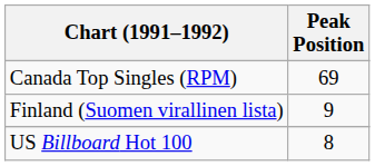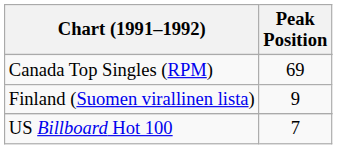 <table class="wikitable sortable">
 <tr>
 <th>Chart (1991–1992)</th>
 <th>Peak<br>Position</th>
 </tr>
 <tr>
 </tr>
 <tr>
 </tr>
 <tr>
 </tr>
 <tr>
 <td align="left">Canada Top Singles (<a href='#'>RPM</a>)</td>
 <td align="center">69</td>
 </tr>
 <tr>
 <td align="left">Finland (<a href='#'>Suomen virallinen lista</a>)</td>
 <td align="center">9</td>
 </tr>
 <tr>
 </tr>
 <tr>
 </tr>
 <tr>
 </tr>
 <tr>
 </tr>
 <tr>
 </tr>
 <tr>
 </tr>
 <tr>
 </tr>
 <tr>
 </tr>
 <tr>
 </tr>
 <tr>
 <td align="left">US <a href='#'><em>Billboard</em> Hot 100</a></td>
-<td align="center">8</td>
+<td align="center">7</td>
 </tr>
 </table>
